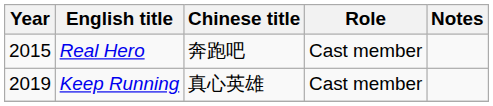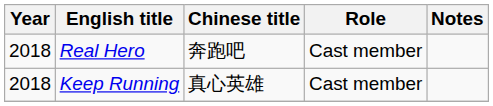 <table class="wikitable sortable">
 <tr>
 <th>Year</th>
 <th>English title</th>
 <th>Chinese title</th>
 <th>Role</th>
 <th>Notes</th>
 </tr>
 <tr>
-<td>2015</td>
+<td>2018</td>
 <td><em><a href='#'>Real Hero</a></em></td>
 <td>奔跑吧</td>
 <td>Cast member</td>
 <td></td>
 </tr>
 <tr>
-<td>2019</td>
+<td>2018</td>
 <td><em><a href='#'>Keep Running</a></em></td>
 <td>真心英雄</td>
 <td>Cast member</td>
 <td></td>
 </tr>
 <tr>
 </tr>
 </table>
